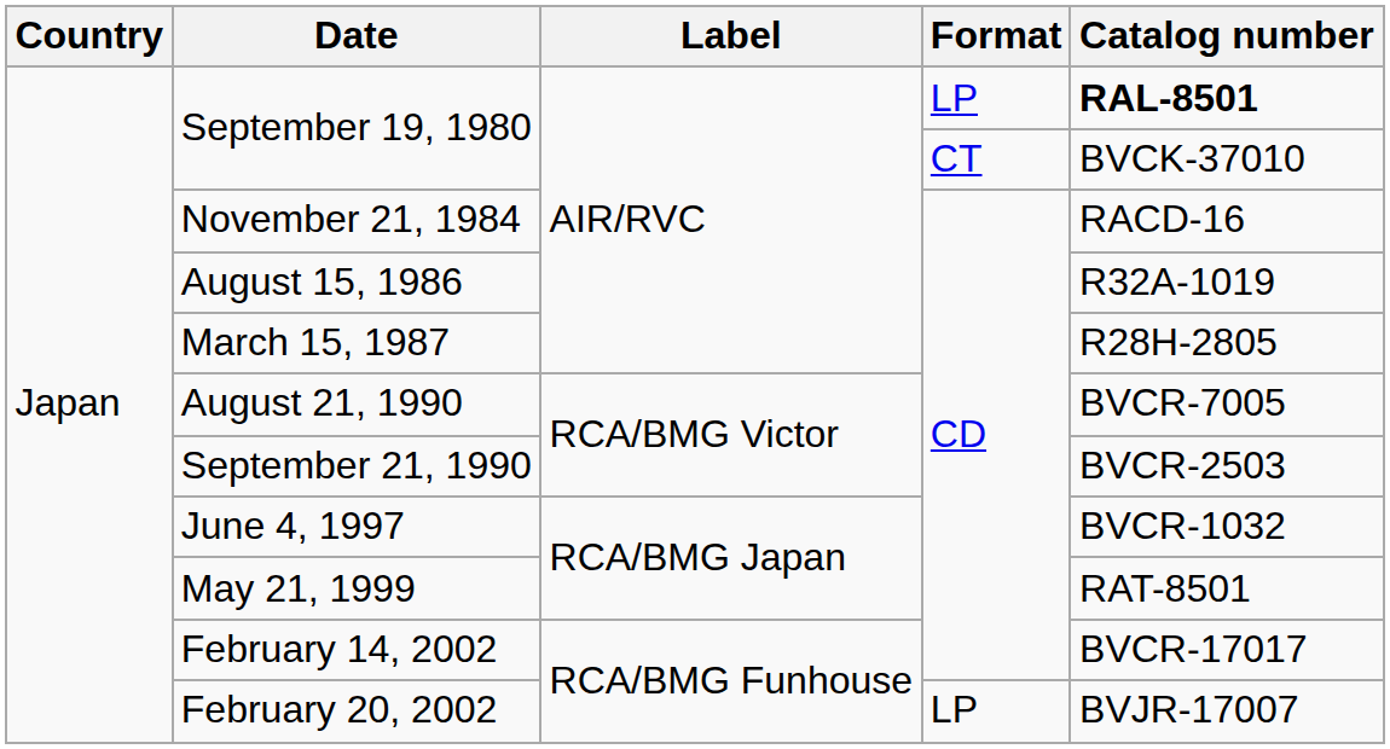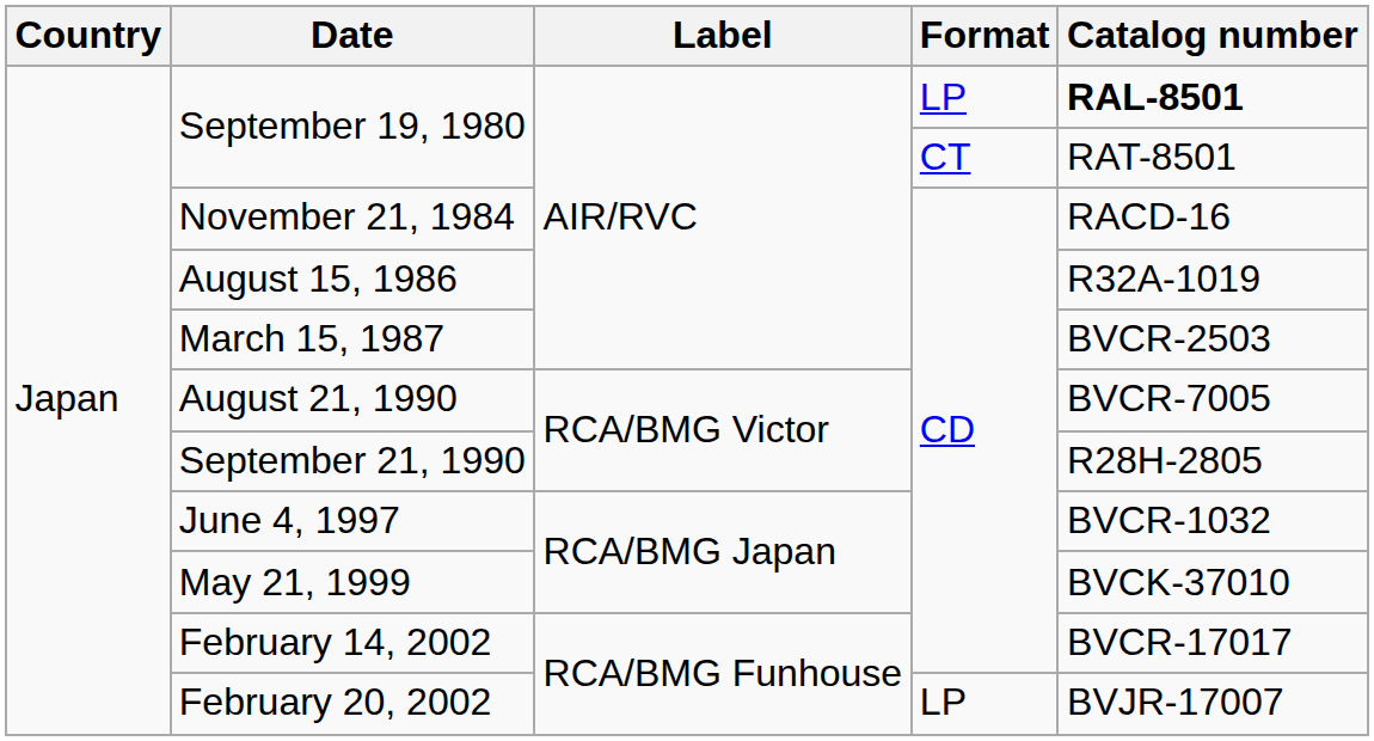 <table class="wikitable">
 <tr>
 <th>Country</th>
 <th>Date</th>
 <th>Label</th>
 <th>Format</th>
 <th>Catalog number</th>
 </tr>
 <tr>
 <td rowspan="11">Japan</td>
 <td rowspan="2">September 19, 1980</td>
 <td rowspan="5">AIR/RVC</td>
 <td><a href='#'>LP</a></td>
 <td><strong>RAL-8501</strong></td>
 </tr>
 <tr>
 <td><a href='#'>CT</a></td>
-<td>BVCK-37010</td>
+<td>RAT-8501</td>
 </tr>
 <tr>
 <td>November 21, 1984</td>
 <td rowspan="8"><a href='#'>CD</a></td>
 <td>RACD-16</td>
 </tr>
 <tr>
 <td>August 15, 1986</td>
 <td>R32A-1019</td>
 </tr>
 <tr>
 <td>March 15, 1987</td>
-<td>R28H-2805</td>
+<td>BVCR-2503</td>
 </tr>
 <tr>
 <td>August 21, 1990</td>
 <td rowspan="2">RCA/BMG Victor</td>
 <td>BVCR-7005</td>
 </tr>
 <tr>
 <td>September 21, 1990</td>
-<td>BVCR-2503</td>
+<td>R28H-2805</td>
 </tr>
 <tr>
 <td>June 4, 1997</td>
 <td rowspan="2">RCA/BMG Japan</td>
 <td>BVCR-1032</td>
 </tr>
 <tr>
 <td>May 21, 1999</td>
-<td>RAT-8501</td>
+<td>BVCK-37010</td>
 </tr>
 <tr>
 <td>February 14, 2002</td>
 <td rowspan="2">RCA/BMG Funhouse</td>
 <td>BVCR-17017</td>
 </tr>
 <tr>
 <td>February 20, 2002</td>
 <td>LP</td>
 <td>BVJR-17007</td>
 </tr>
 </table>
